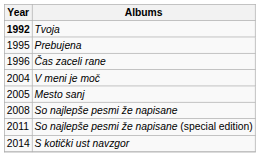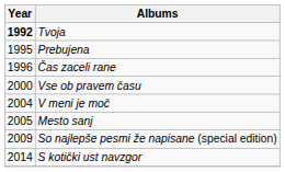 <table class="wikitable" style="font-size: 95%;">
 <tr>
 <th>Year</th>
 <th>Albums</th>
 </tr>
 <tr>
 <td><strong>1992</strong></td>
 <td><em>Tvoja</em></td>
 </tr>
 <tr>
 <td>1995</td>
 <td><em>Prebujena</em></td>
 </tr>
 <tr>
 <td>1996</td>
 <td><em>Čas zaceli rane</em></td>
 </tr>
 <tr>
+<td>2000</td>
+<td><em>Vse ob pravem času</em></td>
+</tr>
+<tr>
 <td>2004</td>
 <td><em>V meni je moč</em></td>
 </tr>
 <tr>
 <td>2005</td>
 <td><em>Mesto sanj</em></td>
 </tr>
 <tr>
-<td>2008</td>
-<td><em>So najlepše pesmi že napisane</em></td>
-</tr>
-<tr>
-<td>2011</td>
+<td>2009</td>
 <td><em>So najlepše pesmi že napisane</em> (special edition)</td>
 </tr>
 <tr>
 <td>2014</td>
 <td><em>S kotički ust navzgor</em></td>
 </tr>
 <tr>
 </tr>
 </table>
